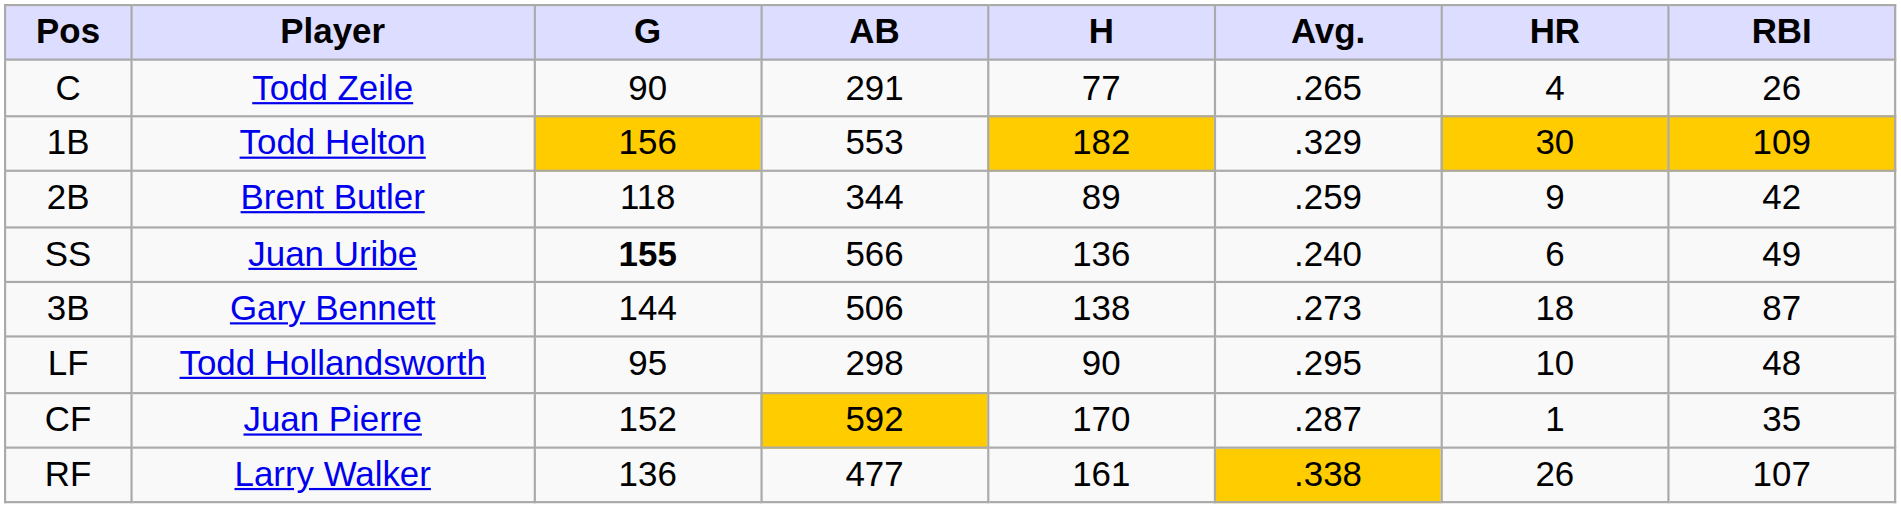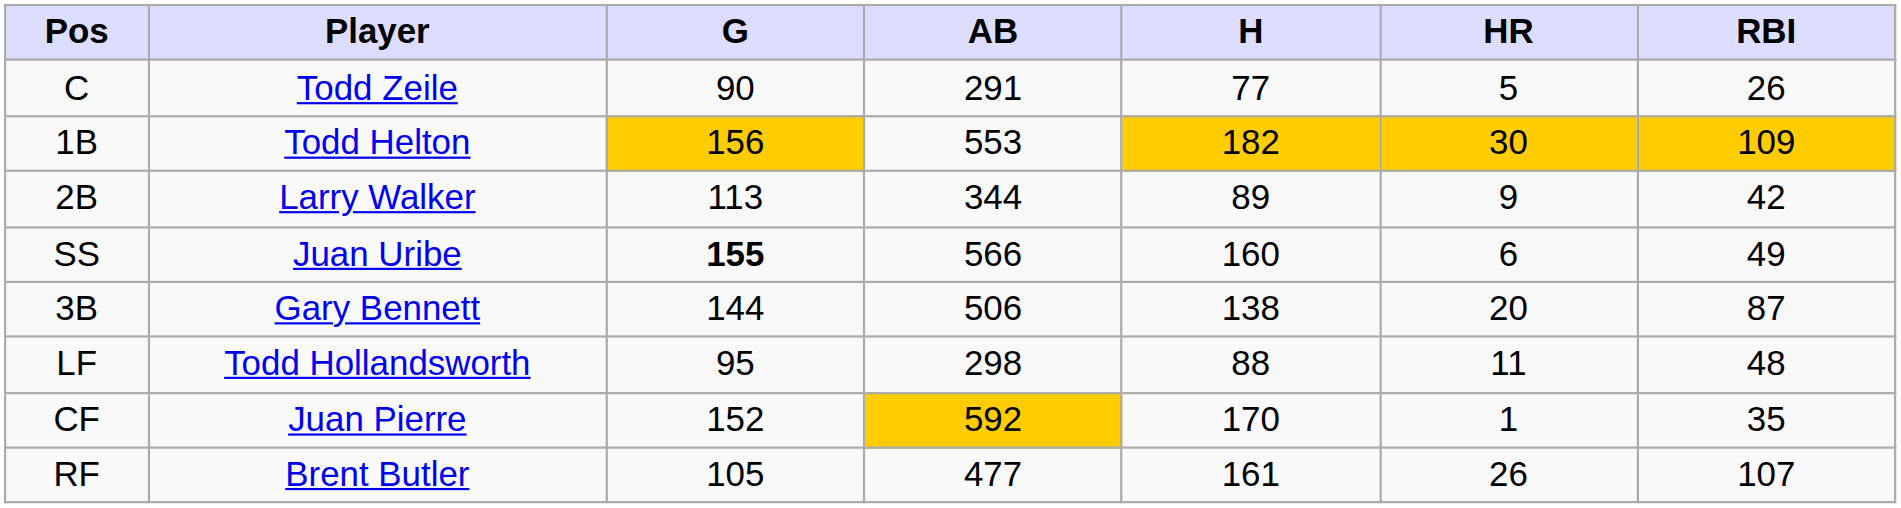 <table class="wikitable sortable">
 <tr>
 <th style="background:#ddf; width:5%;">Pos</th>
 <th style="background:#ddf; width:16%;">Player</th>
 <th style="background:#ddf; width:9%;">G</th>
 <th style="background:#ddf; width:9%;">AB</th>
 <th style="background:#ddf; width:9%;">H</th>
-<th style="background:#ddf; width:9%;">Avg.</th>
 <th style="background:#ddf; width:9%;">HR</th>
 <th style="background:#ddf; width:9%;">RBI</th>
 </tr>
 <tr style="text-align:center;">
 <td>C</td>
 <td><a href='#'>Todd Zeile</a></td>
 <td>90</td>
 <td>291</td>
 <td>77</td>
-<td>.265</td>
-<td>4</td>
+<td>5</td>
 <td>26</td>
 </tr>
 <tr style="text-align:center;">
 <td>1B</td>
 <td><a href='#'>Todd Helton</a></td>
 <td bgcolor="#FFCC00">156</td>
 <td>553</td>
 <td bgcolor="#FFCC00">182</td>
-<td>.329</td>
 <td bgcolor="#FFCC00">30</td>
 <td bgcolor="#FFCC00">109</td>
 </tr>
 <tr style="text-align:center;">
 <td>2B</td>
-<td><a href='#'>Brent Butler</a></td>
-<td>118</td>
+<td><a href='#'>Larry Walker</a></td>
+<td>113</td>
 <td>344</td>
 <td>89</td>
-<td>.259</td>
 <td>9</td>
 <td>42</td>
 </tr>
 <tr style="text-align:center;">
 <td>SS</td>
 <td><a href='#'>Juan Uribe</a></td>
 <td><strong>155</strong></td>
 <td>566</td>
-<td>136</td>
-<td>.240</td>
+<td>160</td>
 <td>6</td>
 <td>49</td>
 </tr>
 <tr style="text-align:center;">
 <td>3B</td>
 <td><a href='#'>Gary Bennett</a></td>
 <td>144</td>
 <td>506</td>
 <td>138</td>
-<td>.273</td>
-<td>18</td>
+<td>20</td>
 <td>87</td>
 </tr>
 <tr style="text-align:center;">
 <td>LF</td>
 <td><a href='#'>Todd Hollandsworth</a></td>
 <td>95</td>
 <td>298</td>
-<td>90</td>
-<td>.295</td>
-<td>10</td>
+<td>88</td>
+<td>11</td>
 <td>48</td>
 </tr>
 <tr style="text-align:center;">
 <td>CF</td>
 <td><a href='#'>Juan Pierre</a></td>
 <td>152</td>
 <td bgcolor="#FFCC00">592</td>
 <td>170</td>
-<td>.287</td>
 <td>1</td>
 <td>35</td>
 </tr>
 <tr style="text-align:center;">
 <td>RF</td>
-<td><a href='#'>Larry Walker</a></td>
-<td>136</td>
+<td><a href='#'>Brent Butler</a></td>
+<td>105</td>
 <td>477</td>
 <td>161</td>
-<td bgcolor="#FFCC00">.338</td>
 <td>26</td>
 <td>107</td>
 </tr>
 </table>
